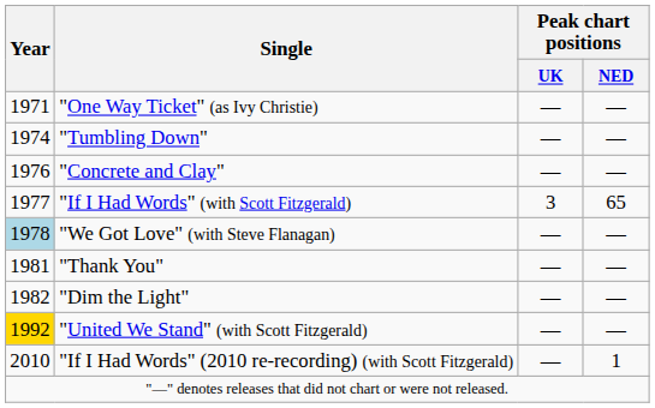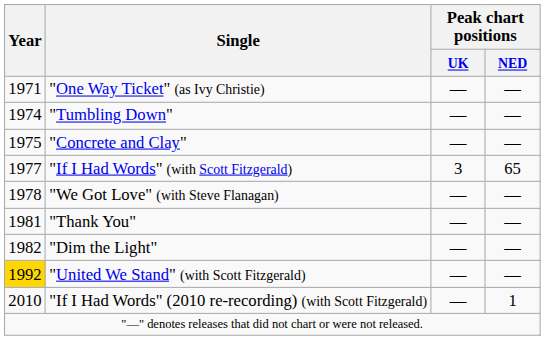 <table class="wikitable">
 <tr>
 <th scope="col" rowspan="2">Year</th>
 <th scope="col" rowspan="2">Single</th>
 <th scope="col" colspan="2">Peak chart positions</th>
 </tr>
 <tr>
 <th style="width:45px;"><small><a href='#'>UK</a></small><br></th>
 <th style="width:45px;"><small><a href='#'>NED</a></small></th>
 </tr>
 <tr>
 <td>1971</td>
 <td>"<a href='#'>One Way Ticket</a>" <small>(as Ivy Christie)</small></td>
 <td align=center>―</td>
 <td align=center>―</td>
 </tr>
 <tr>
 <td>1974</td>
 <td>"<a href='#'>Tumbling Down</a>"</td>
 <td align=center>―</td>
 <td align=center>―</td>
 </tr>
 <tr>
-<td>1976</td>
+<td>1975</td>
 <td>"<a href='#'>Concrete and Clay</a>"</td>
 <td align=center>―</td>
 <td align=center>―</td>
 </tr>
 <tr>
 <td>1977</td>
 <td>"<a href='#'>If I Had Words</a>" <small>(with <a href='#'>Scott Fitzgerald</a>)</small></td>
 <td align=center>3</td>
 <td align=center>65</td>
 </tr>
 <tr>
-<td style="background: lightblue;">1978</td>
+<td>1978</td>
 <td>"We Got Love" <small>(with Steve Flanagan)</small></td>
 <td align=center>—</td>
 <td align=center>―</td>
 </tr>
 <tr>
 <td>1981</td>
 <td>"Thank You"</td>
 <td align=center>—</td>
 <td align=center>―</td>
 </tr>
 <tr>
 <td>1982</td>
 <td>"Dim the Light"</td>
 <td align=center>—</td>
 <td align=center>―</td>
 </tr>
 <tr>
 <td style="background: gold;">1992</td>
 <td>"<a href='#'>United We Stand</a>" <small>(with Scott Fitzgerald)</small></td>
 <td align=center>—</td>
 <td align=center>―</td>
 </tr>
 <tr>
 <td>2010</td>
 <td>"If I Had Words" (2010 re-recording) <small>(with Scott Fitzgerald)</small></td>
 <td align=center>—</td>
 <td align=center>1</td>
 </tr>
 <tr>
 <td colspan="6" style="text-align:center; font-size:9pt;">"—" denotes releases that did not chart or were not released.</td>
 </tr>
 </table>
